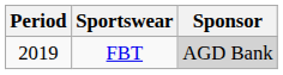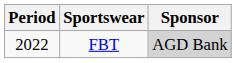 <table class="wikitable" style="text-align: center">
 <tr>
 <th>Period</th>
 <th>Sportswear</th>
 <th>Sponsor</th>
 </tr>
 <tr>
-<td>2019</td>
+<td>2022</td>
 <td> <a href='#'>FBT</a></td>
 <td rowspan=1 style="background: lightgrey;"> AGD Bank</td>
 </tr>
 </table>
